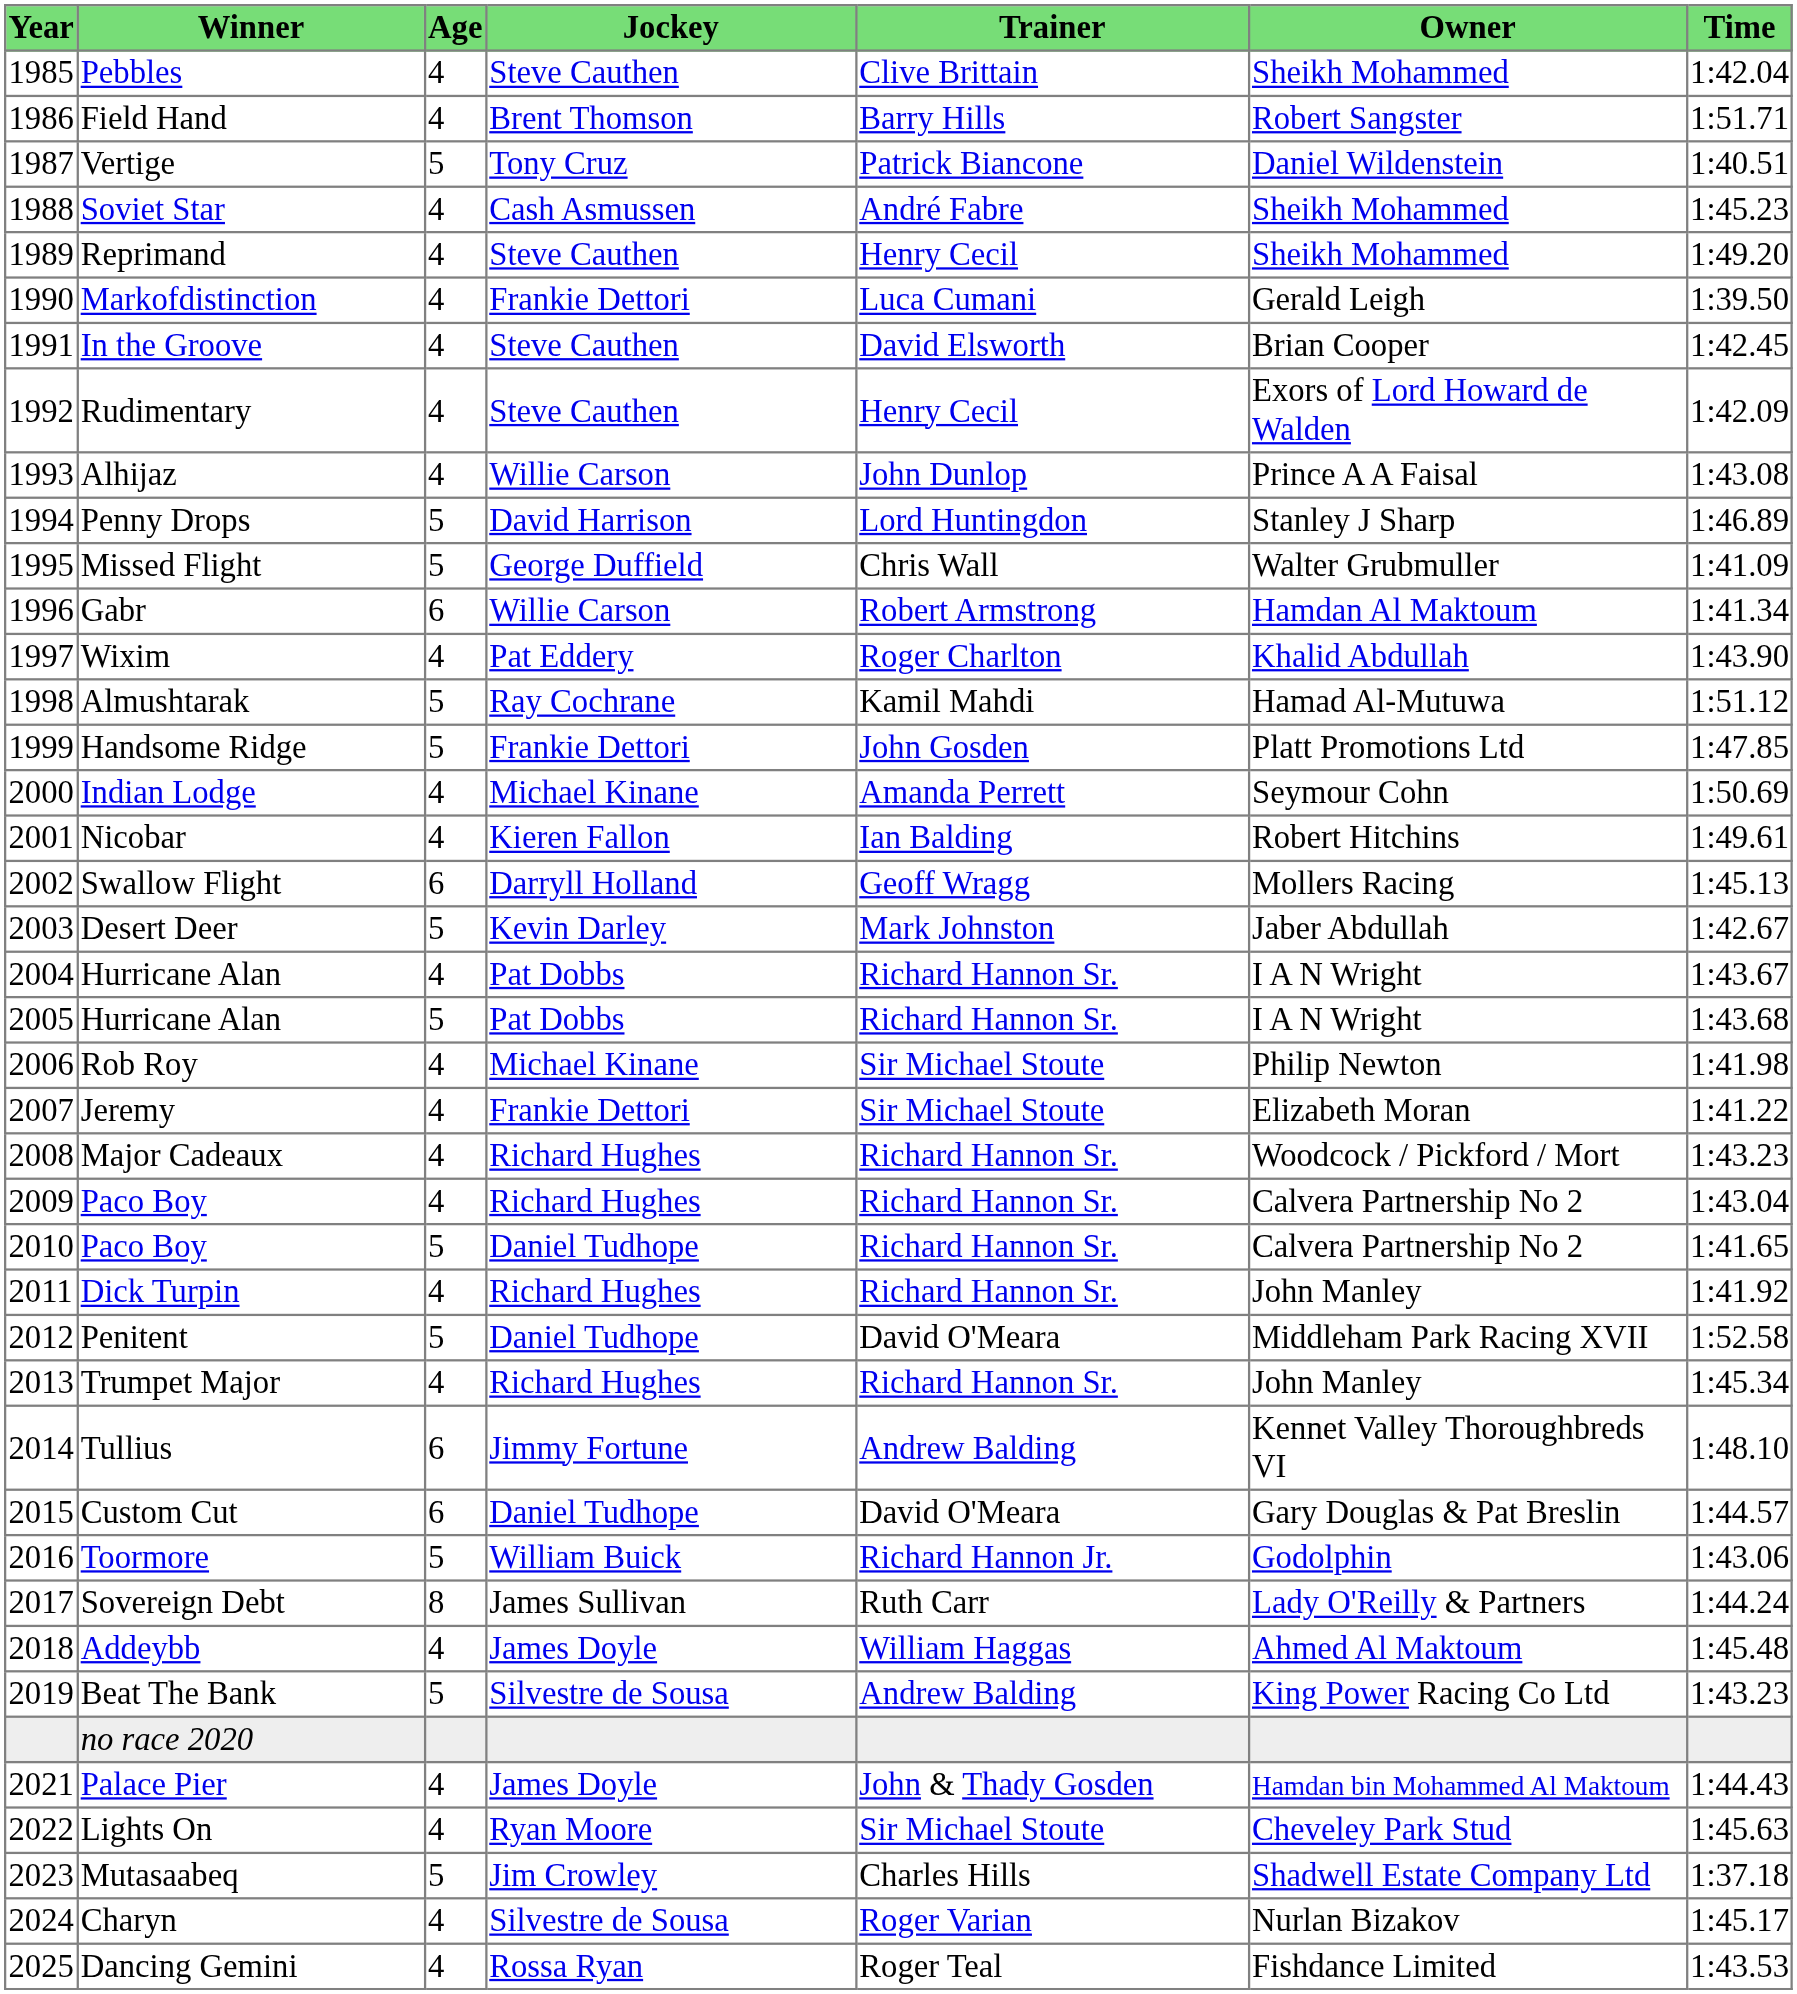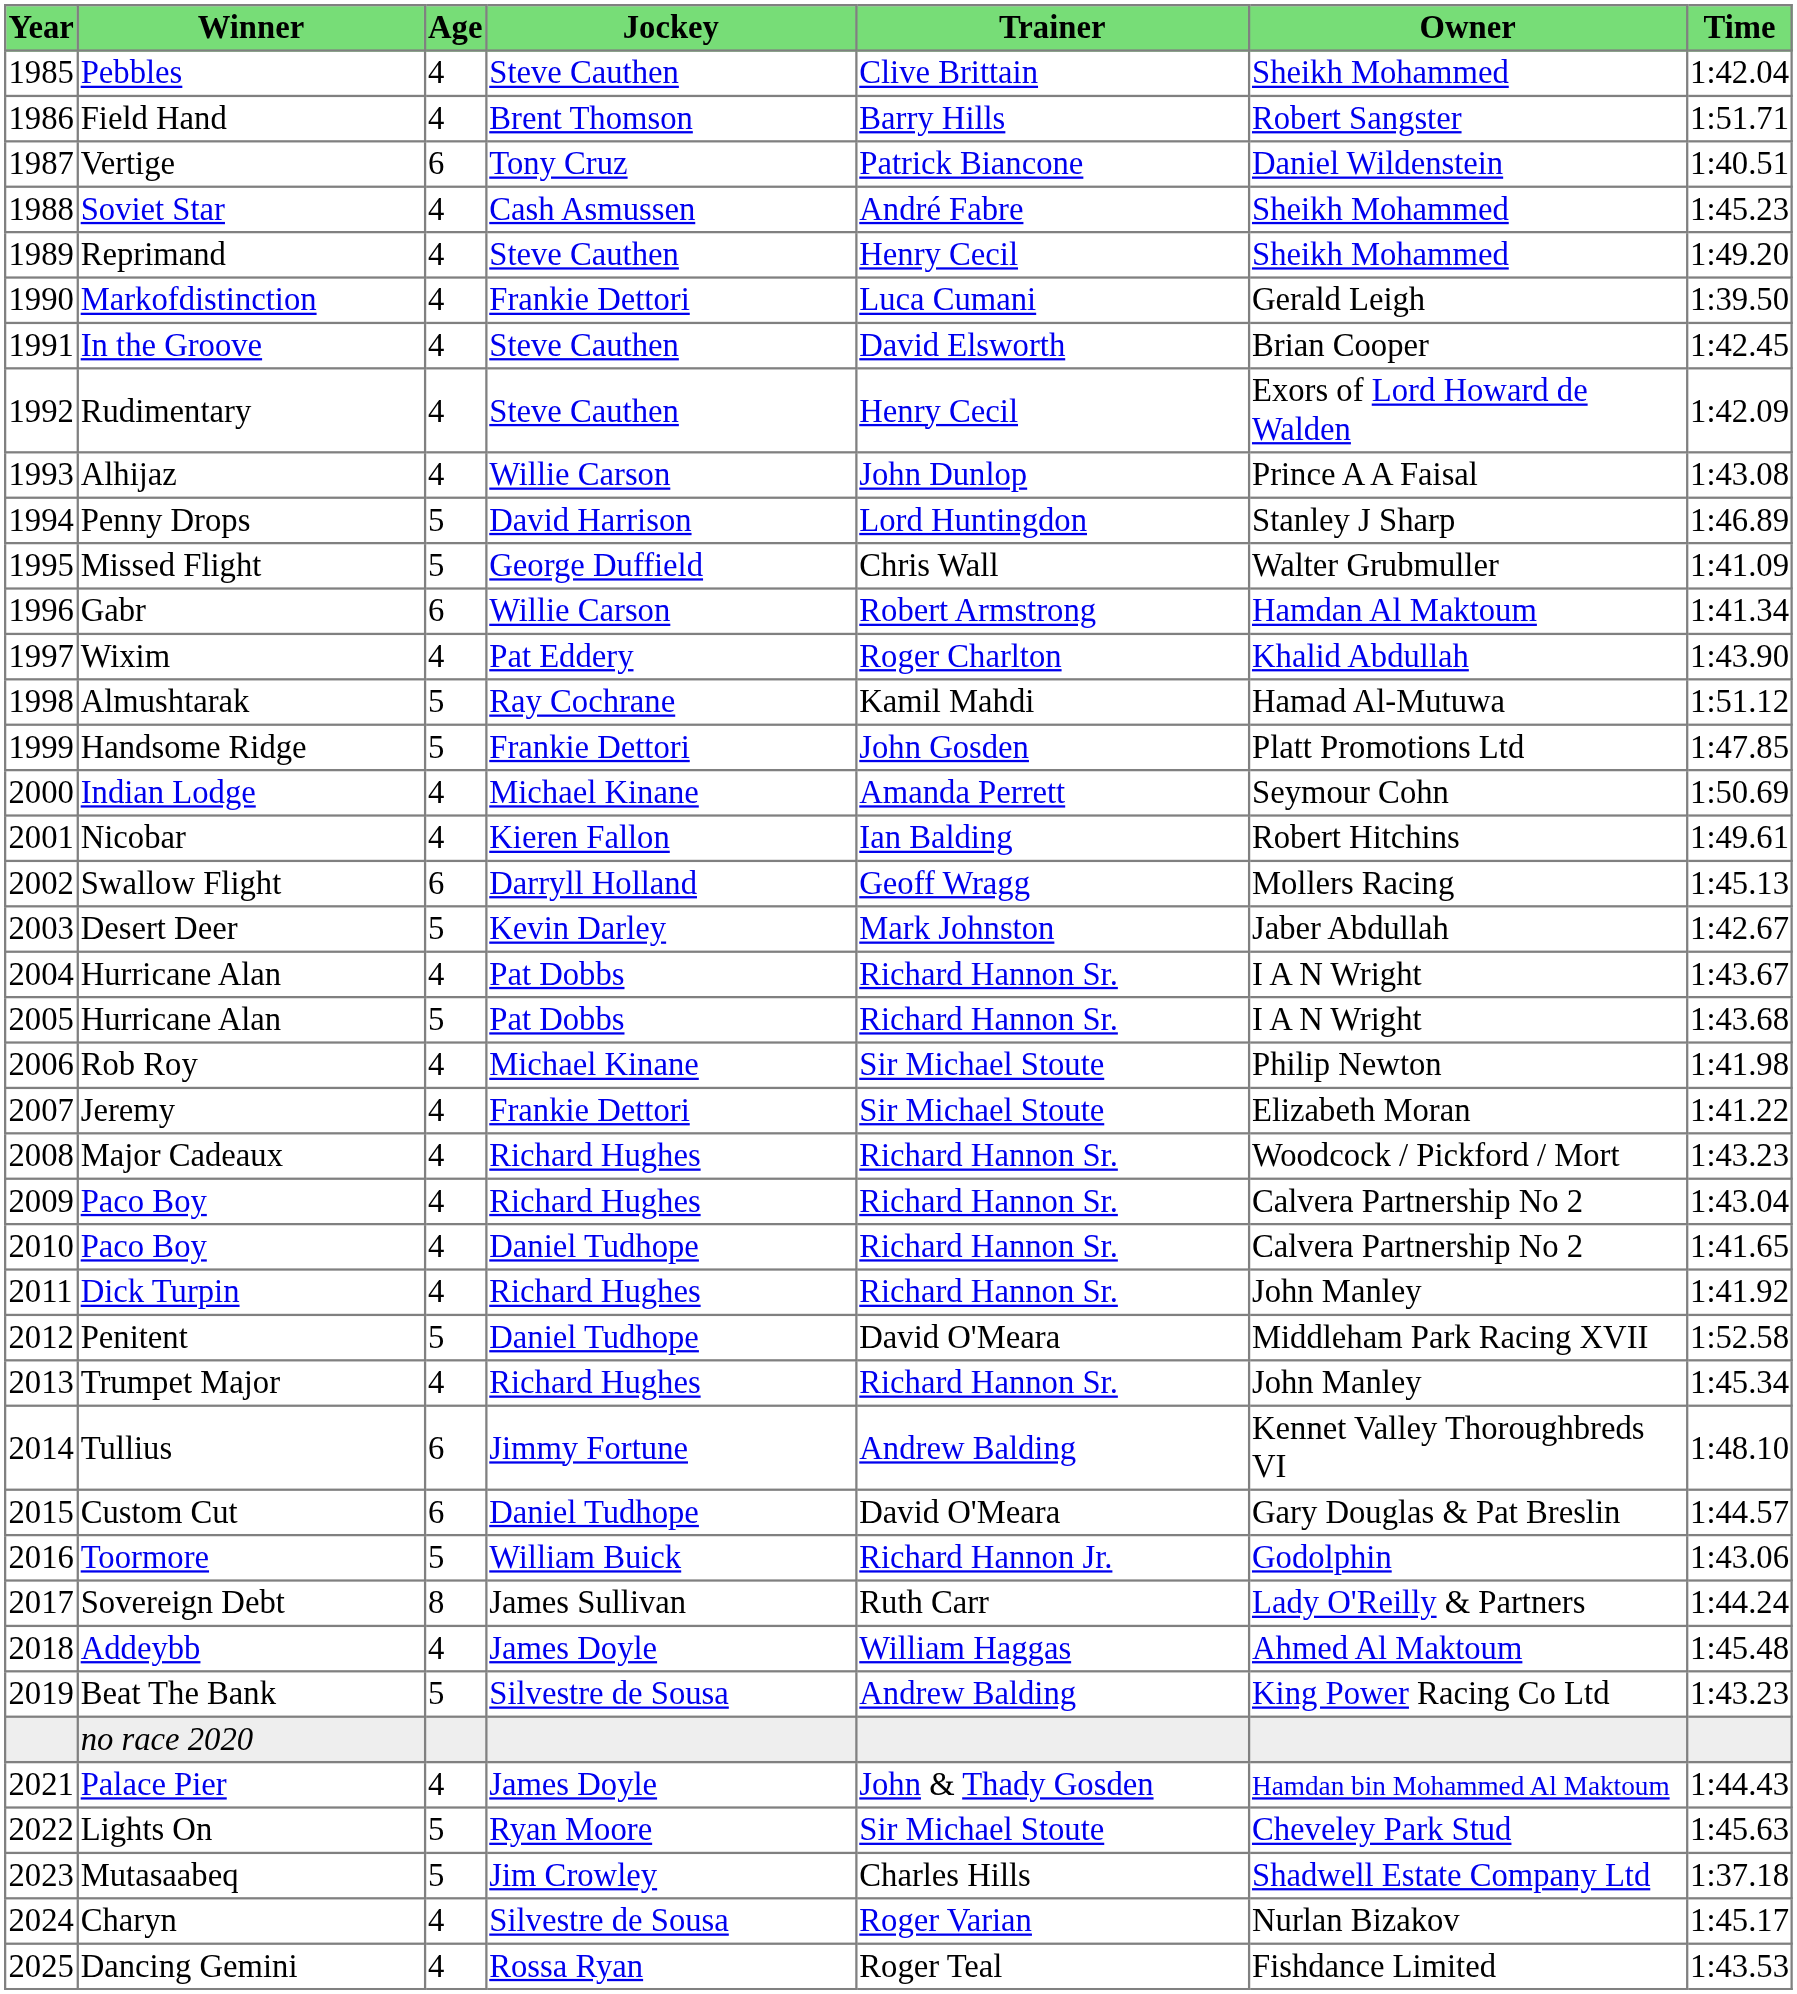 <table class = "sortable" | border="1" style="border-collapse: collapse; font-size:90%">
 <tr bgcolor="#77dd77" align="center">
 <th>Year</th>
 <th>Winner</th>
 <th>Age</th>
 <th>Jockey</th>
 <th>Trainer</th>
 <th>Owner</th>
 <th>Time</th>
 </tr>
 <tr>
 <td>1985</td>
 <td width=150px><a href='#'>Pebbles</a></td>
 <td>4</td>
 <td width=160px><a href='#'>Steve Cauthen</a></td>
 <td width=170px><a href='#'>Clive Brittain</a></td>
 <td width=190px><a href='#'>Sheikh Mohammed</a></td>
 <td>1:42.04</td>
 </tr>
 <tr>
 <td>1986</td>
 <td>Field Hand</td>
 <td>4</td>
 <td><a href='#'>Brent Thomson</a></td>
 <td><a href='#'>Barry Hills</a></td>
 <td><a href='#'>Robert Sangster</a></td>
 <td>1:51.71</td>
 </tr>
 <tr>
 <td>1987</td>
 <td>Vertige</td>
-<td>5</td>
+<td>6</td>
 <td><a href='#'>Tony Cruz</a></td>
 <td><a href='#'>Patrick Biancone</a></td>
 <td><a href='#'>Daniel Wildenstein</a></td>
 <td>1:40.51</td>
 </tr>
 <tr>
 <td>1988</td>
 <td><a href='#'>Soviet Star</a></td>
 <td>4</td>
 <td><a href='#'>Cash Asmussen</a></td>
 <td><a href='#'>André Fabre</a></td>
 <td><a href='#'>Sheikh Mohammed</a></td>
 <td>1:45.23</td>
 </tr>
 <tr>
 <td>1989</td>
 <td>Reprimand</td>
 <td>4</td>
 <td><a href='#'>Steve Cauthen</a></td>
 <td><a href='#'>Henry Cecil</a></td>
 <td><a href='#'>Sheikh Mohammed</a></td>
 <td>1:49.20</td>
 </tr>
 <tr>
 <td>1990</td>
 <td><a href='#'>Markofdistinction</a></td>
 <td>4</td>
 <td><a href='#'>Frankie Dettori</a></td>
 <td><a href='#'>Luca Cumani</a></td>
 <td>Gerald Leigh</td>
 <td>1:39.50</td>
 </tr>
 <tr>
 <td>1991</td>
 <td><a href='#'>In the Groove</a></td>
 <td>4</td>
 <td><a href='#'>Steve Cauthen</a></td>
 <td><a href='#'>David Elsworth</a></td>
 <td>Brian Cooper</td>
 <td>1:42.45</td>
 </tr>
 <tr>
 <td>1992</td>
 <td>Rudimentary</td>
 <td>4</td>
 <td><a href='#'>Steve Cauthen</a></td>
 <td><a href='#'>Henry Cecil</a></td>
 <td>Exors of <a href='#'>Lord Howard de Walden</a></td>
 <td>1:42.09</td>
 </tr>
 <tr>
 <td>1993</td>
 <td>Alhijaz</td>
 <td>4</td>
 <td><a href='#'>Willie Carson</a></td>
 <td><a href='#'>John Dunlop</a></td>
 <td>Prince A A Faisal</td>
 <td>1:43.08</td>
 </tr>
 <tr>
 <td>1994</td>
 <td>Penny Drops</td>
 <td>5</td>
 <td><a href='#'>David Harrison</a></td>
 <td><a href='#'>Lord Huntingdon</a></td>
 <td>Stanley J Sharp</td>
 <td>1:46.89</td>
 </tr>
 <tr>
 <td>1995</td>
 <td>Missed Flight</td>
 <td>5</td>
 <td><a href='#'>George Duffield</a></td>
 <td>Chris Wall</td>
 <td>Walter Grubmuller</td>
 <td>1:41.09</td>
 </tr>
 <tr>
 <td>1996</td>
 <td>Gabr</td>
 <td>6</td>
 <td><a href='#'>Willie Carson</a></td>
 <td><a href='#'>Robert Armstrong</a></td>
 <td><a href='#'>Hamdan Al Maktoum</a></td>
 <td>1:41.34</td>
 </tr>
 <tr>
 <td>1997</td>
 <td>Wixim</td>
 <td>4</td>
 <td><a href='#'>Pat Eddery</a></td>
 <td><a href='#'>Roger Charlton</a></td>
 <td><a href='#'>Khalid Abdullah</a></td>
 <td>1:43.90</td>
 </tr>
 <tr>
 <td>1998</td>
 <td>Almushtarak</td>
 <td>5</td>
 <td><a href='#'>Ray Cochrane</a></td>
 <td>Kamil Mahdi</td>
 <td>Hamad Al-Mutuwa</td>
 <td>1:51.12</td>
 </tr>
 <tr>
 <td>1999</td>
 <td>Handsome Ridge</td>
 <td>5</td>
 <td><a href='#'>Frankie Dettori</a></td>
 <td><a href='#'>John Gosden</a></td>
 <td>Platt Promotions Ltd</td>
 <td>1:47.85</td>
 </tr>
 <tr>
 <td>2000</td>
 <td><a href='#'>Indian Lodge</a></td>
 <td>4</td>
 <td><a href='#'>Michael Kinane</a></td>
 <td><a href='#'>Amanda Perrett</a></td>
 <td>Seymour Cohn</td>
 <td>1:50.69</td>
 </tr>
 <tr>
 <td>2001</td>
 <td>Nicobar</td>
 <td>4</td>
 <td><a href='#'>Kieren Fallon</a></td>
 <td><a href='#'>Ian Balding</a></td>
 <td>Robert Hitchins</td>
 <td>1:49.61</td>
 </tr>
 <tr>
 <td>2002</td>
 <td>Swallow Flight</td>
 <td>6</td>
 <td><a href='#'>Darryll Holland</a></td>
 <td><a href='#'>Geoff Wragg</a></td>
 <td>Mollers Racing</td>
 <td>1:45.13</td>
 </tr>
 <tr>
 <td>2003</td>
 <td>Desert Deer</td>
 <td>5</td>
 <td><a href='#'>Kevin Darley</a></td>
 <td><a href='#'>Mark Johnston</a></td>
 <td>Jaber Abdullah</td>
 <td>1:42.67</td>
 </tr>
 <tr>
 <td>2004</td>
 <td>Hurricane Alan</td>
 <td>4</td>
 <td><a href='#'>Pat Dobbs</a></td>
 <td><a href='#'>Richard Hannon Sr.</a></td>
 <td>I A N Wright</td>
 <td>1:43.67</td>
 </tr>
 <tr>
 <td>2005</td>
 <td>Hurricane Alan</td>
 <td>5</td>
 <td><a href='#'>Pat Dobbs</a></td>
 <td><a href='#'>Richard Hannon Sr.</a></td>
 <td>I A N Wright</td>
 <td>1:43.68</td>
 </tr>
 <tr>
 <td>2006</td>
 <td>Rob Roy</td>
 <td>4</td>
 <td><a href='#'>Michael Kinane</a></td>
 <td><a href='#'>Sir Michael Stoute</a></td>
 <td>Philip Newton</td>
 <td>1:41.98</td>
 </tr>
 <tr>
 <td>2007</td>
 <td>Jeremy</td>
 <td>4</td>
 <td><a href='#'>Frankie Dettori</a></td>
 <td><a href='#'>Sir Michael Stoute</a></td>
 <td>Elizabeth Moran</td>
 <td>1:41.22</td>
 </tr>
 <tr>
 <td>2008</td>
 <td>Major Cadeaux</td>
 <td>4</td>
 <td><a href='#'>Richard Hughes</a></td>
 <td><a href='#'>Richard Hannon Sr.</a></td>
 <td>Woodcock / Pickford / Mort </td>
 <td>1:43.23</td>
 </tr>
 <tr>
 <td>2009</td>
 <td><a href='#'>Paco Boy</a></td>
 <td>4</td>
 <td><a href='#'>Richard Hughes</a></td>
 <td><a href='#'>Richard Hannon Sr.</a></td>
 <td>Calvera Partnership No 2</td>
 <td>1:43.04</td>
 </tr>
 <tr>
 <td>2010</td>
 <td><a href='#'>Paco Boy</a></td>
-<td>5</td>
+<td>4</td>
 <td><a href='#'>Daniel Tudhope</a></td>
 <td><a href='#'>Richard Hannon Sr.</a></td>
 <td>Calvera Partnership No 2</td>
 <td>1:41.65</td>
 </tr>
 <tr>
 <td>2011</td>
 <td><a href='#'>Dick Turpin</a></td>
 <td>4</td>
 <td><a href='#'>Richard Hughes</a></td>
 <td><a href='#'>Richard Hannon Sr.</a></td>
 <td>John Manley</td>
 <td>1:41.92</td>
 </tr>
 <tr>
 <td>2012</td>
 <td>Penitent</td>
 <td>5</td>
 <td><a href='#'>Daniel Tudhope</a></td>
 <td>David O'Meara</td>
 <td>Middleham Park Racing XVII</td>
 <td>1:52.58</td>
 </tr>
 <tr>
 <td>2013</td>
 <td>Trumpet Major</td>
 <td>4</td>
 <td><a href='#'>Richard Hughes</a></td>
 <td><a href='#'>Richard Hannon Sr.</a></td>
 <td>John Manley</td>
 <td>1:45.34</td>
 </tr>
 <tr>
 <td>2014</td>
 <td>Tullius</td>
 <td>6</td>
 <td><a href='#'>Jimmy Fortune</a></td>
 <td><a href='#'>Andrew Balding</a></td>
 <td>Kennet Valley Thoroughbreds VI</td>
 <td>1:48.10</td>
 </tr>
 <tr>
 <td>2015</td>
 <td>Custom Cut</td>
 <td>6</td>
 <td><a href='#'>Daniel Tudhope</a></td>
 <td>David O'Meara</td>
 <td>Gary Douglas & Pat Breslin</td>
 <td>1:44.57</td>
 </tr>
 <tr>
 <td>2016</td>
 <td><a href='#'>Toormore</a></td>
 <td>5</td>
 <td><a href='#'>William Buick</a></td>
 <td><a href='#'>Richard Hannon Jr.</a></td>
 <td><a href='#'>Godolphin</a></td>
 <td>1:43.06</td>
 </tr>
 <tr>
 <td>2017</td>
 <td>Sovereign Debt</td>
 <td>8</td>
 <td>James Sullivan</td>
 <td>Ruth Carr</td>
 <td><a href='#'>Lady O'Reilly</a> & Partners</td>
 <td>1:44.24</td>
 </tr>
 <tr>
 <td>2018</td>
 <td><a href='#'>Addeybb</a></td>
 <td>4</td>
 <td><a href='#'>James Doyle</a></td>
 <td><a href='#'>William Haggas</a></td>
 <td><a href='#'>Ahmed Al Maktoum</a></td>
 <td>1:45.48</td>
 </tr>
 <tr>
 <td>2019</td>
 <td>Beat The Bank</td>
 <td>5</td>
 <td><a href='#'>Silvestre de Sousa</a></td>
 <td><a href='#'>Andrew Balding</a></td>
 <td><a href='#'>King Power</a> Racing Co Ltd</td>
 <td>1:43.23</td>
 </tr>
 <tr bgcolor="#eeeeee">
 <td data-sort-value="2020"></td>
 <td><em>no race 2020</em> </td>
 <td></td>
 <td></td>
 <td></td>
 <td></td>
 <td></td>
 </tr>
 <tr>
 <td>2021</td>
 <td><a href='#'>Palace Pier</a></td>
 <td>4</td>
 <td><a href='#'>James Doyle</a></td>
 <td><a href='#'>John</a> & <a href='#'>Thady Gosden</a></td>
 <td><small><a href='#'>Hamdan bin Mohammed Al Maktoum</a></small></td>
 <td>1:44.43</td>
 </tr>
 <tr>
 <td>2022</td>
 <td>Lights On</td>
-<td>4</td>
+<td>5</td>
 <td><a href='#'>Ryan Moore</a></td>
 <td><a href='#'>Sir Michael Stoute</a></td>
 <td><a href='#'>Cheveley Park Stud</a></td>
 <td>1:45.63</td>
 </tr>
 <tr>
 <td>2023 </td>
 <td>Mutasaabeq</td>
 <td>5</td>
 <td><a href='#'>Jim Crowley</a></td>
 <td>Charles Hills</td>
 <td><a href='#'>Shadwell Estate Company Ltd</a></td>
 <td>1:37.18</td>
 </tr>
 <tr>
 <td>2024</td>
 <td>Charyn</td>
 <td>4</td>
 <td><a href='#'>Silvestre de Sousa</a></td>
 <td><a href='#'>Roger Varian</a></td>
 <td>Nurlan Bizakov</td>
 <td>1:45.17</td>
 </tr>
 <tr>
 <td>2025</td>
 <td>Dancing Gemini</td>
 <td>4</td>
 <td><a href='#'>Rossa Ryan</a></td>
 <td>Roger Teal</td>
 <td>Fishdance Limited</td>
 <td>1:43.53</td>
 </tr>
 </table>
